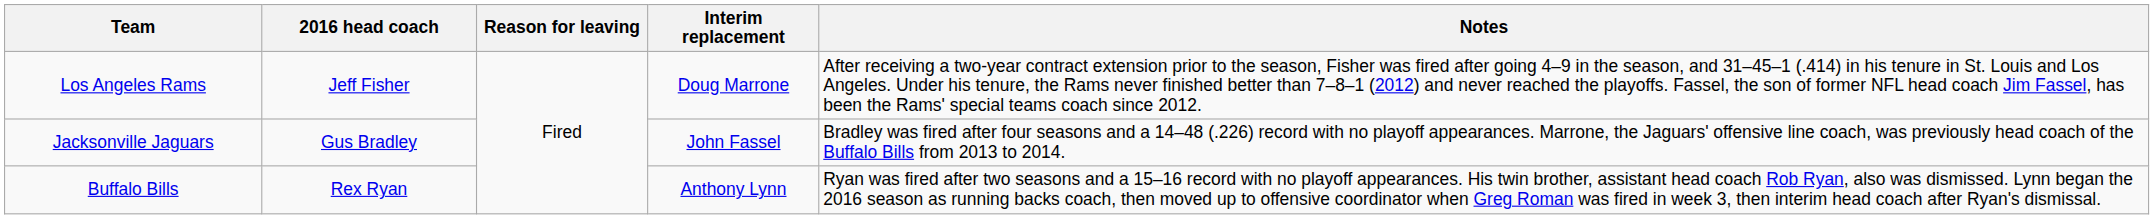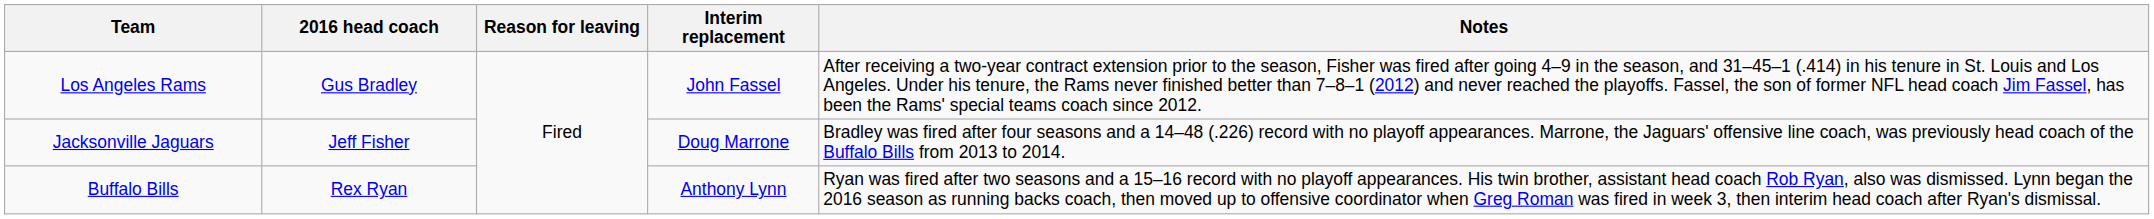 <table class="wikitable sortable">
 <tr>
 <th style="width:12%;">Team</th>
 <th style="width:10%;">2016 head coach</th>
 <th style="width:8%;">Reason for leaving</th>
 <th style="width:8%;">Interim replacement</th>
 <th class="unsortable">Notes</th>
 </tr>
 <tr>
 <td style="text-align:center;"><a href='#'>Los Angeles Rams</a></td>
-<td style="text-align:center;"><a href='#'>Jeff Fisher</a></td>
+<td style="text-align:center;"><a href='#'>Gus Bradley</a></td>
 <td rowspan="3" style="text-align:center;">Fired</td>
-<td style="text-align:center;"><a href='#'>Doug Marrone</a></td>
+<td style="text-align:center;"><a href='#'>John Fassel</a></td>
 <td>After receiving a two-year contract extension prior to the season, Fisher was fired after going 4–9 in the season, and 31–45–1 (.414) in his tenure in St. Louis and Los Angeles. Under his tenure, the Rams never finished better than 7–8–1 (<a href='#'>2012</a>) and never reached the playoffs. Fassel, the son of former NFL head coach <a href='#'>Jim Fassel</a>, has been the Rams' special teams coach since 2012.</td>
 </tr>
 <tr>
 <td style="text-align:center;"><a href='#'>Jacksonville Jaguars</a></td>
-<td style="text-align:center;"><a href='#'>Gus Bradley</a></td>
-<td style="text-align:center;"><a href='#'>John Fassel</a></td>
+<td style="text-align:center;"><a href='#'>Jeff Fisher</a></td>
+<td style="text-align:center;"><a href='#'>Doug Marrone</a></td>
 <td>Bradley was fired after four seasons and a 14–48 (.226) record with no playoff appearances. Marrone, the Jaguars' offensive line coach, was previously head coach of the <a href='#'>Buffalo Bills</a> from 2013 to 2014.</td>
 </tr>
 <tr>
 <td style="text-align:center;"><a href='#'>Buffalo Bills</a></td>
 <td style="text-align:center;"><a href='#'>Rex Ryan</a></td>
 <td style="text-align:center;"><a href='#'>Anthony Lynn</a></td>
 <td>Ryan was fired after two seasons and a 15–16 record with no playoff appearances. His twin brother, assistant head coach <a href='#'>Rob Ryan</a>, also was dismissed. Lynn began the 2016 season as running backs coach, then moved up to offensive coordinator when <a href='#'>Greg Roman</a> was fired in week 3, then interim head coach after Ryan's dismissal.</td>
 </tr>
 </table>
